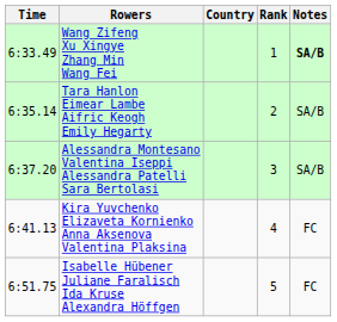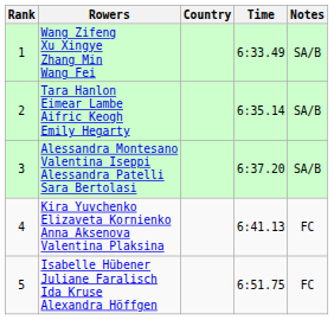 <table class="wikitable" style="text-align:center">
 <tr>
-<th>Time</th>
+<th>Rank</th>
 <th>Rowers</th>
 <th>Country</th>
-<th>Rank</th>
+<th>Time</th>
 <th>Notes</th>
 </tr>
 <tr bgcolor=ccffcc>
-<td>6:33.49</td>
+<td>1</td>
 <td align="left"><a href='#'>Wang Zifeng</a><br><a href='#'>Xu Xingye</a><br><a href='#'>Zhang Min</a><br><a href='#'>Wang Fei</a></td>
 <td align="left"></td>
-<td>1</td>
-<td><strong>SA/B</strong></td>
-</tr>
-<tr bgcolor=ccffcc>
-<td>6:35.14</td>
-<td align="left"><a href='#'>Tara Hanlon</a><br><a href='#'>Eimear Lambe</a><br><a href='#'>Aifric Keogh</a><br><a href='#'>Emily Hegarty</a></td>
-<td align="left"></td>
-<td>2</td>
+<td>6:33.49</td>
 <td>SA/B</td>
 </tr>
 <tr bgcolor=ccffcc>
-<td>6:37.20</td>
+<td>2</td>
+<td align="left"><a href='#'>Tara Hanlon</a><br><a href='#'>Eimear Lambe</a><br><a href='#'>Aifric Keogh</a><br><a href='#'>Emily Hegarty</a></td>
+<td align="left"></td>
+<td>6:35.14</td>
+<td>SA/B</td>
+</tr>
+<tr bgcolor=ccffcc>
+<td>3</td>
 <td align="left"><a href='#'>Alessandra Montesano</a><br><a href='#'>Valentina Iseppi</a><br><a href='#'>Alessandra Patelli</a><br><a href='#'>Sara Bertolasi</a></td>
 <td align="left"></td>
-<td>3</td>
+<td>6:37.20</td>
 <td>SA/B</td>
 </tr>
 <tr>
-<td>6:41.13</td>
+<td>4</td>
 <td align="left"><a href='#'>Kira Yuvchenko</a><br><a href='#'>Elizaveta Kornienko</a><br><a href='#'>Anna Aksenova</a><br><a href='#'>Valentina Plaksina</a></td>
 <td align="left"></td>
-<td>4</td>
+<td>6:41.13</td>
 <td>FC</td>
 </tr>
 <tr>
-<td>6:51.75</td>
+<td>5</td>
 <td align="left"><a href='#'>Isabelle Hübener</a><br><a href='#'>Juliane Faralisch</a><br><a href='#'>Ida Kruse</a><br><a href='#'>Alexandra Höffgen</a></td>
 <td align="left"></td>
-<td>5</td>
+<td>6:51.75</td>
 <td>FC</td>
 </tr>
 </table>
